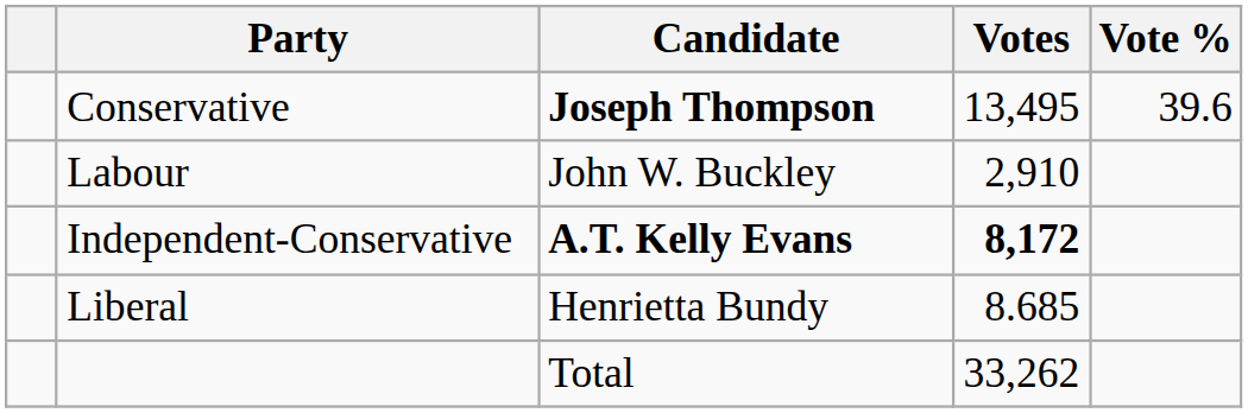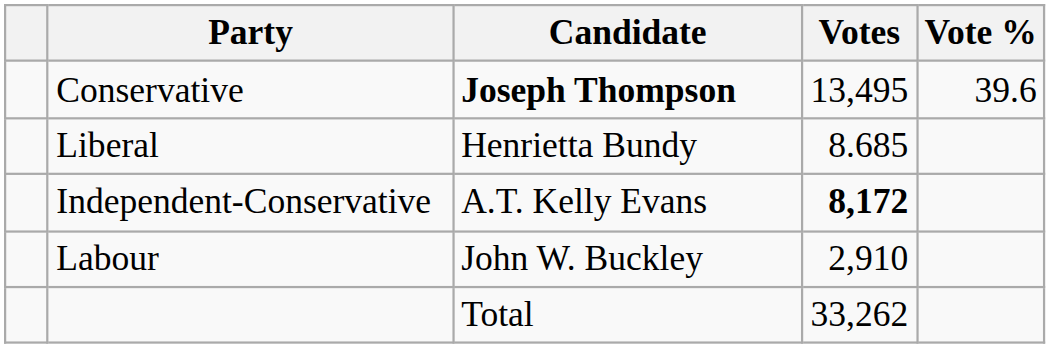 <table class="wikitable">
 <tr>
 <th></th>
 <th scope="col" width="175">Party</th>
 <th scope="col" width="150">Candidate</th>
 <th>Votes</th>
 <th>Vote %</th>
 </tr>
 <tr>
 <td>   </td>
 <td>Conservative</td>
 <td><strong>Joseph Thompson</strong></td>
 <td align=right>13,495</td>
 <td align=right>39.6</td>
 </tr>
 <tr>
 <td>   </td>
-<td>Labour</td>
-<td>John W. Buckley</td>
-<td align=right>2,910</td>
+<td>Liberal</td>
+<td>Henrietta Bundy</td>
+<td align=right>8.685</td>
 <td align=right></td>
 </tr>
 <tr>
 <td>   </td>
 <td>Independent-Conservative</td>
-<td><strong>A.T. Kelly Evans</strong></td>
+<td>A.T. Kelly Evans</td>
 <td align=right><strong>8,172</strong></td>
 <td align=right></td>
 </tr>
 <tr>
 <td>   </td>
-<td>Liberal</td>
-<td>Henrietta Bundy</td>
-<td align=right>8.685</td>
+<td>Labour</td>
+<td>John W. Buckley</td>
+<td align=right>2,910</td>
 <td align=right></td>
 </tr>
 <tr>
 <td></td>
 <td></td>
 <td>Total</td>
 <td align=right>33,262</td>
 <td></td>
 </tr>
 </table>
